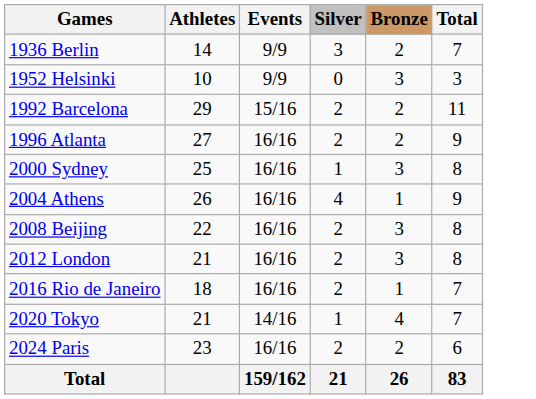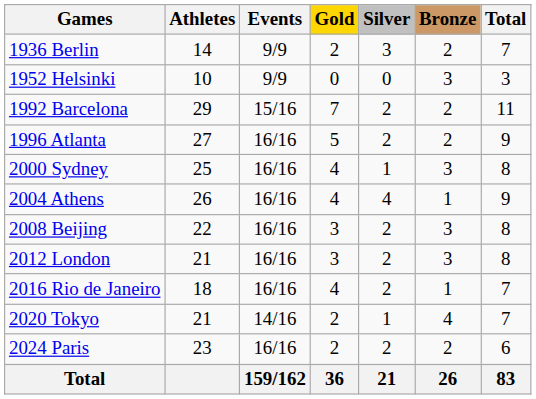 <table class="wikitable sortable" style="text-align:center">
 <tr>
 <th>Games</th>
 <th>Athletes</th>
 <th>Events</th>
+<th style="background-color:gold;">Gold</th>
 <th style="background-color:silver;">Silver</th>
 <th style="background-color:#c96;">Bronze</th>
 <th>Total</th>
 </tr>
 <tr>
 <td align=left><a href='#'>1936 Berlin</a></td>
 <td>14</td>
 <td>9/9</td>
+<td>2</td>
 <td>3</td>
 <td>2</td>
 <td>7</td>
 </tr>
 <tr>
 <td align=left><a href='#'>1952 Helsinki</a></td>
 <td>10</td>
 <td>9/9</td>
 <td>0</td>
+<td>0</td>
 <td>3</td>
 <td>3</td>
 </tr>
 <tr>
 <td align=left><a href='#'>1992 Barcelona</a></td>
 <td>29</td>
 <td>15/16</td>
+<td>7</td>
 <td>2</td>
 <td>2</td>
 <td>11</td>
 </tr>
 <tr>
 <td align=left><a href='#'>1996 Atlanta</a></td>
 <td>27</td>
 <td>16/16</td>
+<td>5</td>
 <td>2</td>
 <td>2</td>
 <td>9</td>
 </tr>
 <tr>
 <td align=left><a href='#'>2000 Sydney</a></td>
 <td>25</td>
 <td>16/16</td>
+<td>4</td>
 <td>1</td>
 <td>3</td>
 <td>8</td>
 </tr>
 <tr>
 <td align=left><a href='#'>2004 Athens</a></td>
 <td>26</td>
 <td>16/16</td>
 <td>4</td>
+<td>4</td>
 <td>1</td>
 <td>9</td>
 </tr>
 <tr>
 <td align=left><a href='#'>2008 Beijing</a></td>
 <td>22</td>
 <td>16/16</td>
+<td>3</td>
 <td>2</td>
 <td>3</td>
 <td>8</td>
 </tr>
 <tr>
 <td align=left><a href='#'>2012 London</a></td>
 <td>21</td>
 <td>16/16</td>
+<td>3</td>
 <td>2</td>
 <td>3</td>
 <td>8</td>
 </tr>
 <tr>
 <td align=left><a href='#'>2016 Rio de Janeiro</a></td>
 <td>18</td>
 <td>16/16</td>
+<td>4</td>
 <td>2</td>
 <td>1</td>
 <td>7</td>
 </tr>
 <tr>
 <td align=left><a href='#'>2020 Tokyo</a></td>
 <td>21</td>
 <td>14/16</td>
+<td>2</td>
 <td>1</td>
 <td>4</td>
 <td>7</td>
 </tr>
 <tr>
 <td align=left><a href='#'>2024 Paris</a></td>
 <td>23</td>
 <td>16/16</td>
 <td>2</td>
 <td>2</td>
+<td>2</td>
 <td>6</td>
 </tr>
 <tr>
 <th>Total</th>
 <th></th>
 <th>159/162</th>
+<th>36</th>
 <th>21</th>
 <th>26</th>
 <th>83</th>
 </tr>
 </table>
